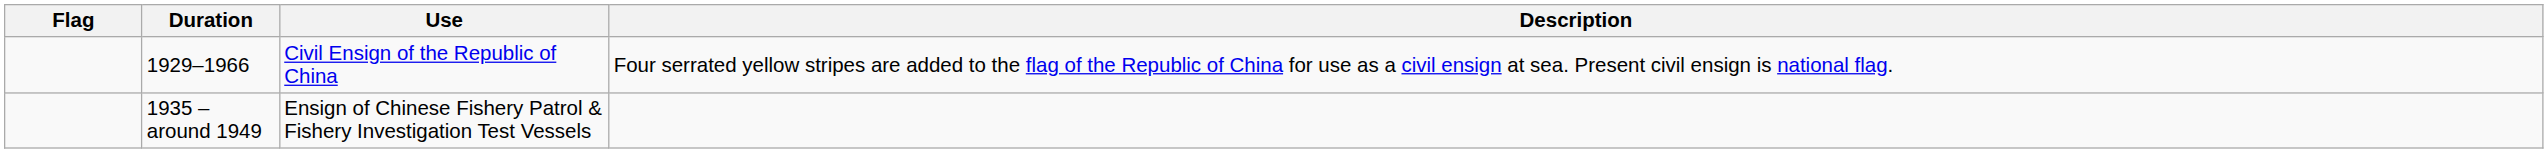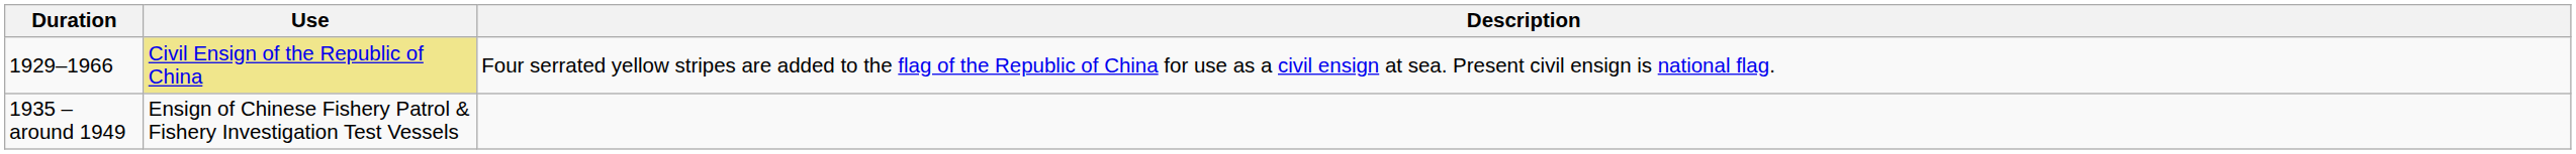 <table class="wikitable" width="100%">
 <tr>
-<th style="width:100px;">Flag</th>
 <th style="width:100px;">Duration</th>
 <th style="width:250px;">Use</th>
 <th style="min-width:250px">Description</th>
 </tr>
 <tr>
-<td></td>
 <td>1929–1966</td>
-<td><a href='#'>Civil Ensign of the Republic of China</a></td>
+<td style="background: khaki;"><a href='#'>Civil Ensign of the Republic of China</a></td>
 <td>Four serrated yellow stripes are added to the <a href='#'>flag of the Republic of China</a> for use as a <a href='#'>civil ensign</a> at sea. Present civil ensign is <a href='#'>national flag</a>.</td>
 </tr>
 <tr>
-<td></td>
 <td>1935 – around 1949</td>
 <td>Ensign of Chinese Fishery Patrol & Fishery Investigation Test Vessels</td>
 <td></td>
 </tr>
 </table>
